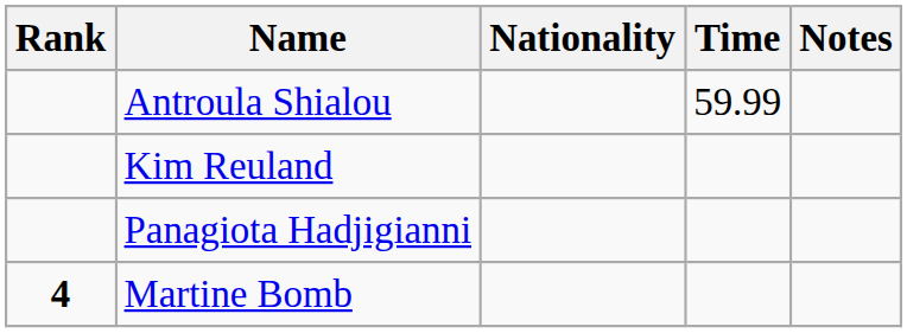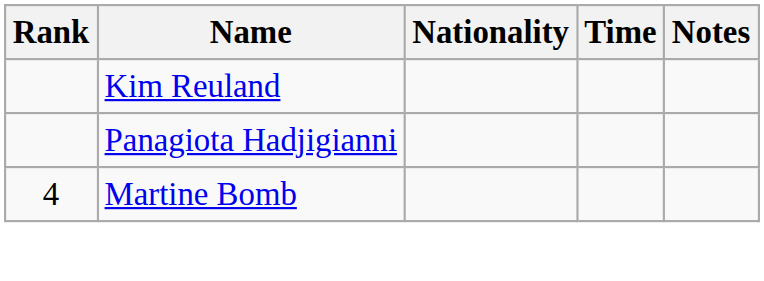 <table class="wikitable sortable" style="text-align:center; font-size:95%">
 <tr>
 <th>Rank</th>
 <th>Name</th>
 <th>Nationality</th>
 <th>Time</th>
 <th>Notes</th>
-</tr>
-<tr>
-<td></td>
-<td align=left><a href='#'>Antroula Shialou</a></td>
-<td align=left></td>
-<td>59.99</td>
-<td></td>
 </tr>
 <tr>
 <td></td>
 <td align=left><a href='#'>Kim Reuland</a></td>
 <td align=left></td>
 <td></td>
 <td></td>
 </tr>
 <tr>
 <td></td>
 <td align=left><a href='#'>Panagiota Hadjigianni</a></td>
 <td align=left></td>
 <td></td>
 <td></td>
 </tr>
 <tr>
-<td><strong>4</strong></td>
+<td>4</td>
 <td align=left><a href='#'>Martine Bomb</a></td>
 <td align=left></td>
 <td></td>
 <td></td>
 </tr>
 </table>
